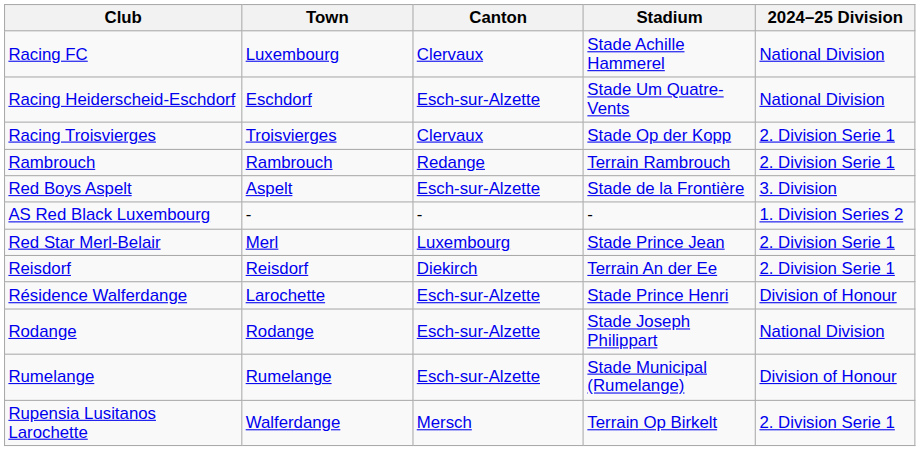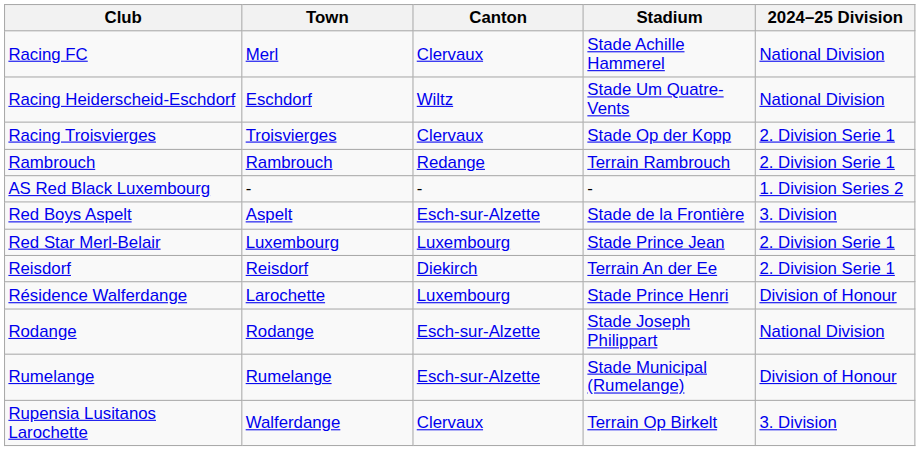 <table class="wikitable">
 <tr>
 <th style="width:300px;">Club</th>
 <th style="width:200px;">Town</th>
 <th style="width:200px;">Canton</th>
 <th style="width:200px;">Stadium</th>
 <th style="width:200px;">2024–25 Division</th>
 </tr>
 <tr>
 <td><a href='#'>Racing FC</a></td>
-<td><a href='#'>Luxembourg</a></td>
+<td><a href='#'>Merl</a></td>
 <td><a href='#'>Clervaux</a></td>
 <td><a href='#'>Stade Achille Hammerel</a></td>
 <td><a href='#'>National Division</a></td>
 </tr>
 <tr>
 <td><a href='#'>Racing Heiderscheid-Eschdorf</a></td>
 <td><a href='#'>Eschdorf</a></td>
-<td><a href='#'>Esch-sur-Alzette</a></td>
+<td><a href='#'>Wiltz</a></td>
 <td><a href='#'>Stade Um Quatre-Vents</a></td>
 <td><a href='#'>National Division</a></td>
 </tr>
 <tr>
 <td><a href='#'>Racing Troisvierges</a></td>
 <td><a href='#'>Troisvierges</a></td>
 <td><a href='#'>Clervaux</a></td>
 <td><a href='#'>Stade Op der Kopp </a></td>
 <td><a href='#'>2. Division Serie 1</a></td>
 </tr>
 <tr>
 <td><a href='#'>Rambrouch</a></td>
 <td><a href='#'>Rambrouch</a></td>
 <td><a href='#'>Redange</a></td>
 <td><a href='#'>Terrain Rambrouch</a></td>
 <td><a href='#'>2. Division Serie 1</a></td>
 </tr>
 <tr>
+<td><a href='#'>AS Red Black Luxembourg</a></td>
+<td>-</td>
+<td>-</td>
+<td>-</td>
+<td><a href='#'>1. Division Series 2</a></td>
+</tr>
+<tr>
 <td><a href='#'>Red Boys Aspelt</a></td>
 <td><a href='#'>Aspelt</a></td>
 <td><a href='#'>Esch-sur-Alzette</a></td>
 <td><a href='#'>Stade de la Frontière</a></td>
 <td><a href='#'>3. Division</a></td>
 </tr>
 <tr>
-<td><a href='#'>AS Red Black Luxembourg</a></td>
-<td>-</td>
-<td>-</td>
-<td>-</td>
-<td><a href='#'>1. Division Series 2</a></td>
-</tr>
-<tr>
 <td><a href='#'>Red Star Merl-Belair</a></td>
-<td><a href='#'>Merl</a></td>
+<td><a href='#'>Luxembourg</a></td>
 <td><a href='#'>Luxembourg</a></td>
 <td><a href='#'>Stade Prince Jean</a></td>
 <td><a href='#'>2. Division Serie 1</a></td>
 </tr>
 <tr>
 <td><a href='#'>Reisdorf</a></td>
 <td><a href='#'>Reisdorf</a></td>
 <td><a href='#'>Diekirch</a></td>
 <td><a href='#'>Terrain An der Ee</a></td>
 <td><a href='#'>2. Division Serie 1</a></td>
 </tr>
 <tr>
 <td><a href='#'>Résidence Walferdange</a></td>
 <td><a href='#'>Larochette</a></td>
-<td><a href='#'>Esch-sur-Alzette</a></td>
+<td><a href='#'>Luxembourg</a></td>
 <td><a href='#'>Stade Prince Henri</a></td>
 <td><a href='#'>Division of Honour</a></td>
 </tr>
 <tr>
 <td><a href='#'>Rodange</a></td>
 <td><a href='#'>Rodange</a></td>
 <td><a href='#'>Esch-sur-Alzette</a></td>
 <td><a href='#'>Stade Joseph Philippart</a></td>
 <td><a href='#'>National Division</a></td>
 </tr>
 <tr>
 <td><a href='#'>Rumelange</a></td>
 <td><a href='#'>Rumelange</a></td>
 <td><a href='#'>Esch-sur-Alzette</a></td>
 <td><a href='#'>Stade Municipal (Rumelange)</a></td>
 <td><a href='#'>Division of Honour</a></td>
 </tr>
 <tr>
 <td><a href='#'>Rupensia Lusitanos Larochette</a></td>
 <td><a href='#'>Walferdange</a></td>
-<td><a href='#'>Mersch</a></td>
+<td><a href='#'>Clervaux</a></td>
 <td><a href='#'>Terrain Op Birkelt</a></td>
-<td><a href='#'>2. Division Serie 1</a></td>
+<td><a href='#'>3. Division</a></td>
 </tr>
 </table>
